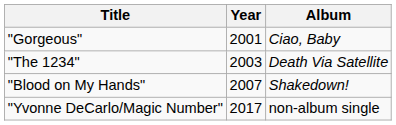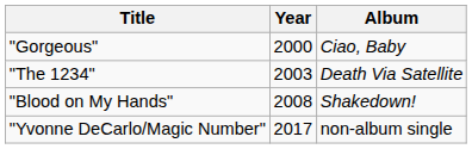 <table class="wikitable">
 <tr>
 <th>Title</th>
 <th>Year</th>
 <th>Album</th>
 </tr>
 <tr>
 <td>"Gorgeous"</td>
-<td>2001</td>
+<td>2000</td>
 <td><em>Ciao, Baby</em></td>
 </tr>
 <tr>
 <td>"The 1234"</td>
 <td>2003</td>
 <td><em>Death Via Satellite</em></td>
 </tr>
 <tr>
 <td>"Blood on My Hands"</td>
-<td>2007</td>
+<td>2008</td>
 <td><em>Shakedown!</em></td>
 </tr>
 <tr>
 <td>"Yvonne DeCarlo/Magic Number"</td>
 <td>2017</td>
 <td>non-album single</td>
 </tr>
 </table>
